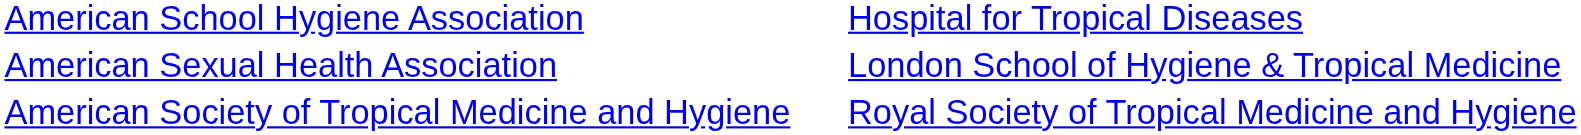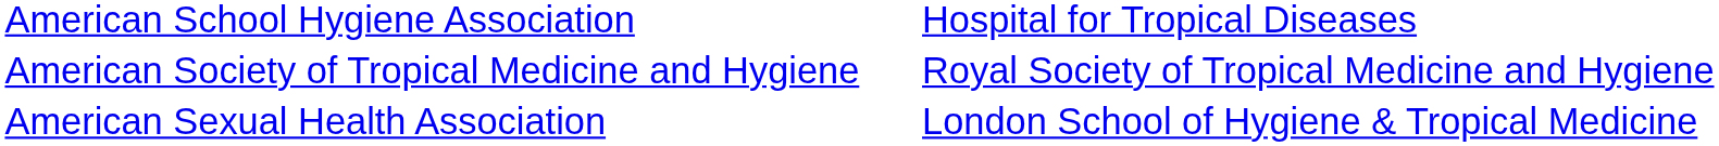 <table style="width: 60%; border: none; text-align: left;">
 <tr>
 <td><a href='#'>American School Hygiene Association</a></td>
 <td><a href='#'>Hospital for Tropical Diseases</a></td>
 </tr>
 <tr>
+<td><a href='#'>American Society of Tropical Medicine and Hygiene</a></td>
+<td><a href='#'>Royal Society of Tropical Medicine and Hygiene</a></td>
+</tr>
+<tr>
 <td><a href='#'>American Sexual Health Association</a></td>
 <td><a href='#'>London School of Hygiene & Tropical Medicine</a></td>
 </tr>
-<tr>
-<td><a href='#'>American Society of Tropical Medicine and Hygiene</a></td>
-<td><a href='#'>Royal Society of Tropical Medicine and Hygiene</a></td>
-</tr>
 </table>
